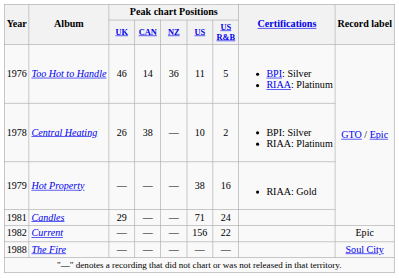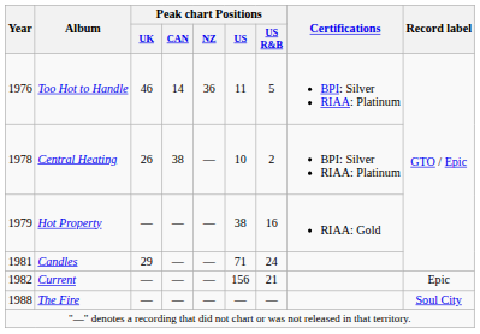 <table class="wikitable" style="text-align:center;">
 <tr>
 <th rowspan="2">Year</th>
 <th rowspan="2">Album</th>
 <th colspan="5">Peak chart Positions</th>
 <th rowspan="2"><a href='#'>Certifications</a></th>
 <th rowspan="2">Record label</th>
 </tr>
 <tr style="font-size:smaller;">
 <th width="35"><a href='#'>UK</a><br></th>
 <th width="35"><a href='#'>CAN</a><br></th>
 <th width="35"><a href='#'>NZ</a> <br></th>
 <th width="35"><a href='#'>US</a><br></th>
 <th width="35"><a href='#'>US<br>R&B</a><br></th>
 </tr>
 <tr>
 <td>1976</td>
 <td align="left"><em><a href='#'>Too Hot to Handle</a></em></td>
 <td>46</td>
 <td>14</td>
 <td>36</td>
 <td>11</td>
 <td>5</td>
 <td align=left><br><ul><li><a href='#'>BPI</a>: Silver</li><li><a href='#'>RIAA</a>: Platinum</li></ul></td>
 <td rowspan="4"><a href='#'>GTO</a> / <a href='#'>Epic</a></td>
 </tr>
 <tr>
 <td>1978</td>
 <td align="left"><em><a href='#'>Central Heating</a></em></td>
 <td>26</td>
 <td>38</td>
 <td>—</td>
 <td>10</td>
 <td>2</td>
 <td align=left><br><ul><li>BPI: Silver</li><li>RIAA: Platinum</li></ul></td>
 </tr>
 <tr>
 <td>1979</td>
 <td align="left"><em><a href='#'>Hot Property</a></em></td>
 <td>—</td>
 <td>—</td>
 <td>—</td>
 <td>38</td>
 <td>16</td>
 <td align=left><br><ul><li>RIAA: Gold</li></ul></td>
 </tr>
 <tr>
 <td>1981</td>
 <td align="left"><em><a href='#'>Candles</a></em></td>
 <td>29</td>
 <td>—</td>
 <td>—</td>
 <td>71</td>
 <td>24</td>
 <td align=left></td>
 </tr>
 <tr>
 <td>1982</td>
 <td align="left"><em><a href='#'>Current</a></em></td>
 <td>—</td>
 <td>—</td>
 <td>—</td>
 <td>156</td>
-<td>22</td>
+<td>21</td>
 <td align=left></td>
 <td rowspan="1">Epic</td>
 </tr>
 <tr>
 <td>1988</td>
 <td align="left"><em><a href='#'>The Fire</a></em></td>
 <td>—</td>
 <td>—</td>
 <td>—</td>
 <td>—</td>
 <td>—</td>
 <td align=left></td>
 <td rowspan="1"><a href='#'>Soul City</a></td>
 </tr>
 <tr>
 <td colspan="15" style="font-size:90%">"—" denotes a recording that did not chart or was not released in that territory.</td>
 </tr>
 </table>
